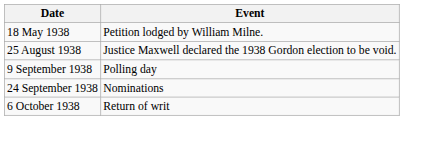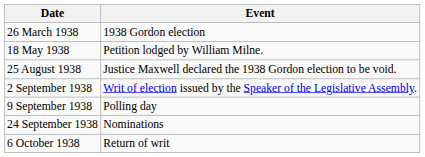 <table class="wikitable">
 <tr>
 <th>Date</th>
 <th>Event</th>
+</tr>
+<tr>
+<td>26 March 1938</td>
+<td>1938 Gordon election</td>
 </tr>
 <tr>
 <td>18 May 1938</td>
 <td>Petition lodged by William Milne.</td>
 </tr>
 <tr>
 <td>25 August 1938</td>
 <td>Justice Maxwell declared the 1938 Gordon election to be void.</td>
+</tr>
+<tr>
+<td>2 September 1938</td>
+<td><a href='#'>Writ of election</a> issued by the <a href='#'>Speaker of the Legislative Assembly</a>.</td>
 </tr>
 <tr>
 <td>9 September 1938</td>
 <td>Polling day</td>
 </tr>
 <tr>
 <td>24 September 1938</td>
 <td>Nominations</td>
 </tr>
 <tr>
 <td>6 October 1938</td>
 <td>Return of writ</td>
 </tr>
 </table>
